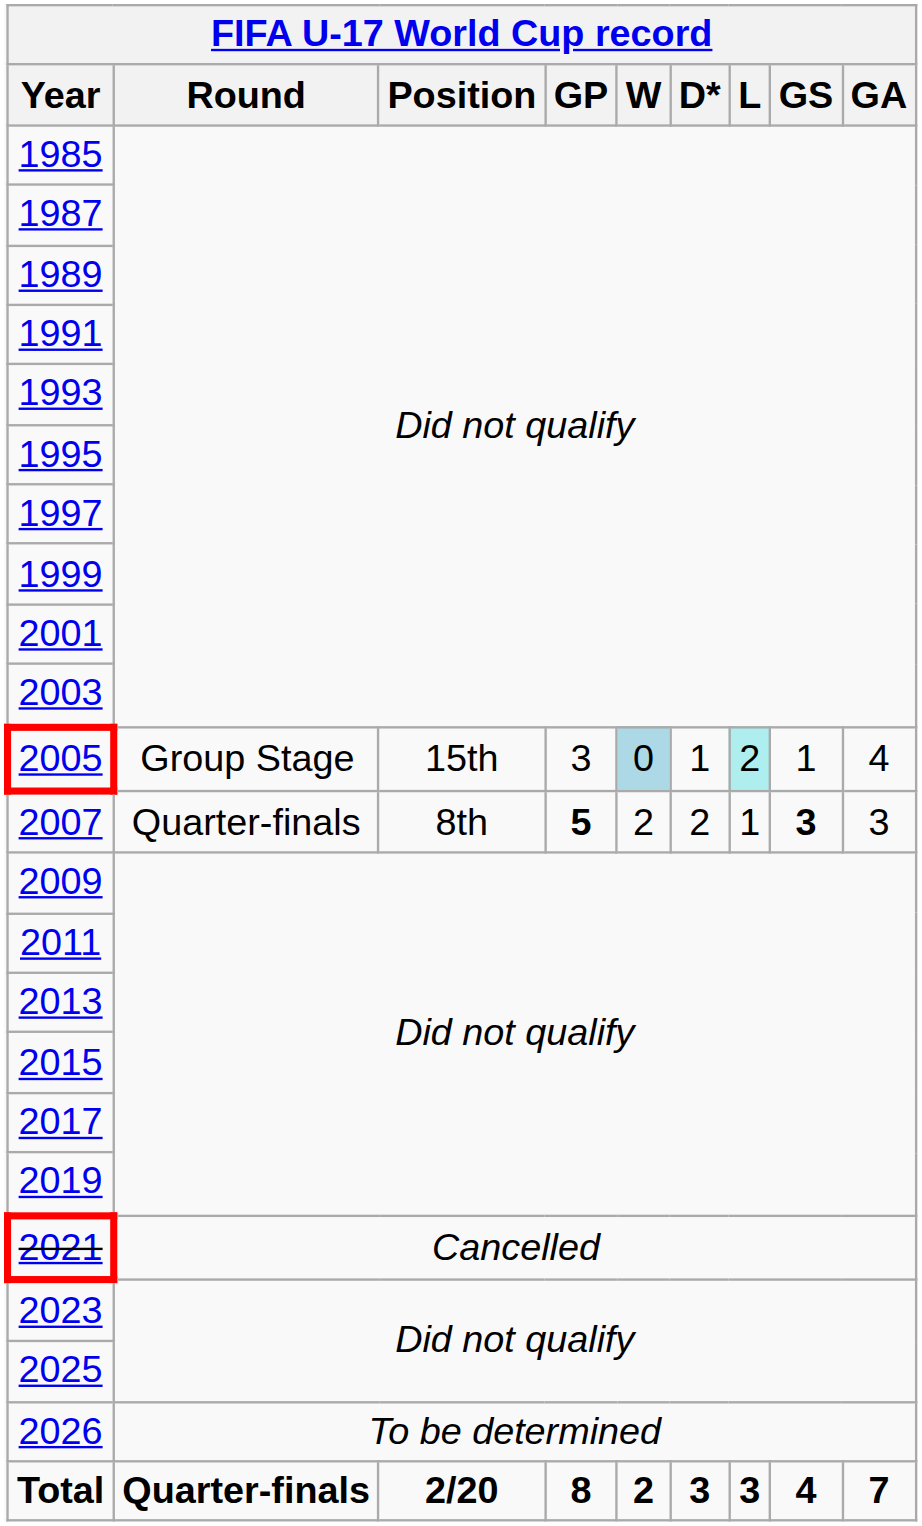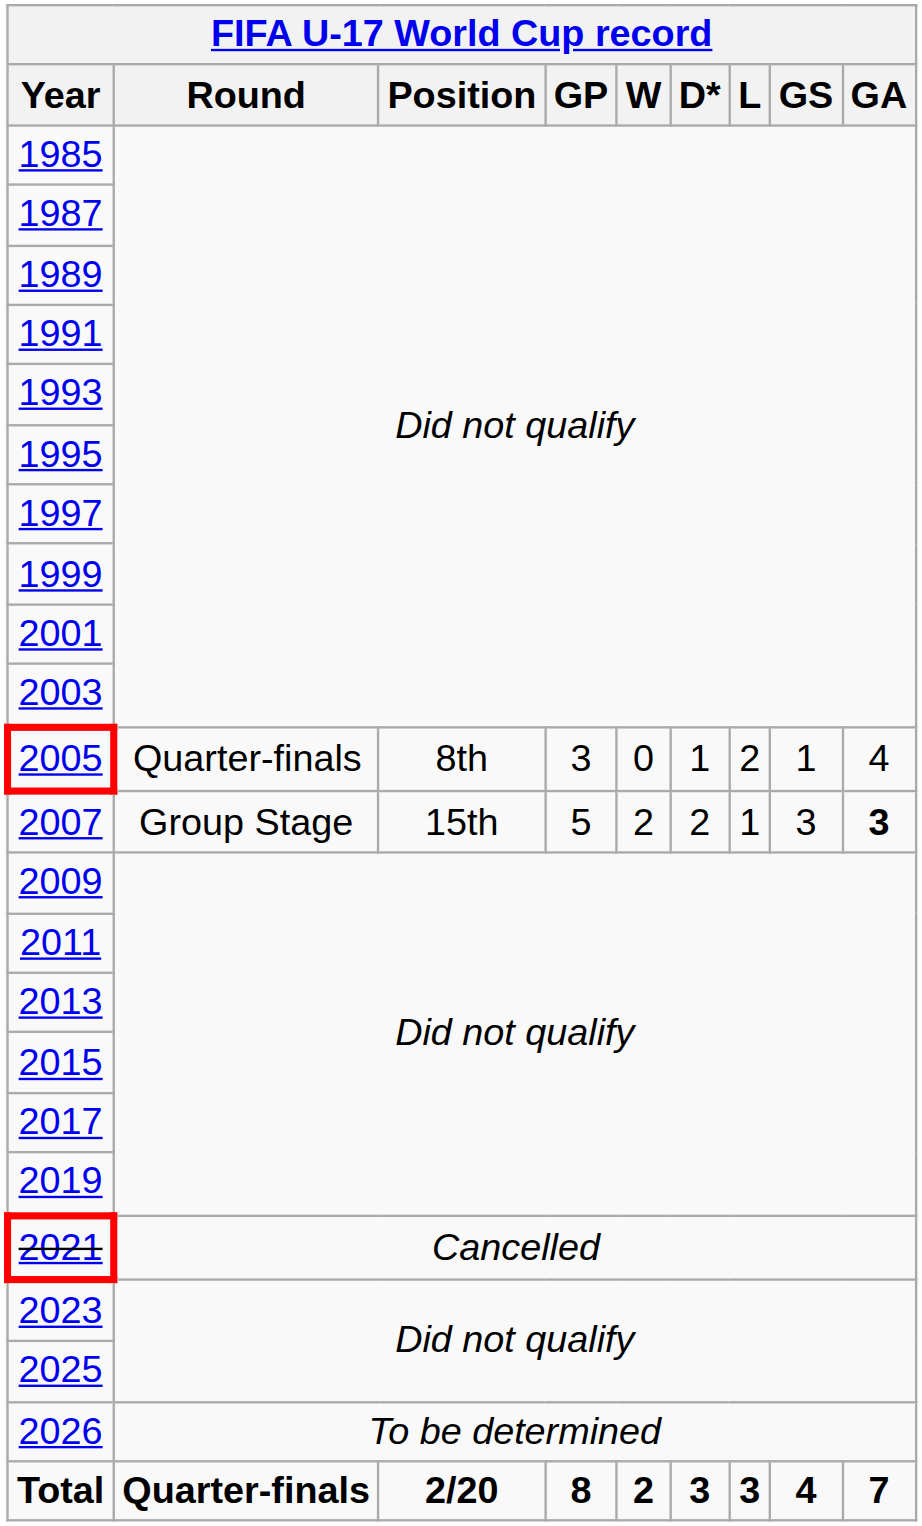 <table class="wikitable" style="text-align: center;">
 <tr>
 <th colspan="9"><a href='#'>FIFA U-17 World Cup record</a></th>
 </tr>
 <tr>
 <th>Year</th>
 <th>Round</th>
 <th>Position</th>
 <th>GP</th>
 <th>W</th>
 <th>D*</th>
 <th>L</th>
 <th>GS</th>
 <th>GA</th>
 </tr>
 <tr>
 <td> <a href='#'>1985</a></td>
 <td colspan="8" rowspan="10"><em>Did not qualify</em></td>
 </tr>
 <tr>
 <td> <a href='#'>1987</a></td>
 </tr>
 <tr>
 <td> <a href='#'>1989</a></td>
 </tr>
 <tr>
 <td> <a href='#'>1991</a></td>
 </tr>
 <tr>
 <td> <a href='#'>1993</a></td>
 </tr>
 <tr>
 <td> <a href='#'>1995</a></td>
 </tr>
 <tr>
 <td> <a href='#'>1997</a></td>
 </tr>
 <tr>
 <td> <a href='#'>1999</a></td>
 </tr>
 <tr>
 <td> <a href='#'>2001</a></td>
 </tr>
 <tr>
 <td> <a href='#'>2003</a></td>
 </tr>
 <tr>
 <td style="border: 3px solid red"> <a href='#'>2005</a></td>
-<td>Group Stage</td>
-<td>15th</td>
+<td>Quarter-finals</td>
+<td>8th</td>
 <td>3</td>
-<td style="background: lightblue;">0</td>
+<td>0</td>
 <td>1</td>
-<td style="background: paleturquoise;">2</td>
+<td>2</td>
 <td>1</td>
 <td>4</td>
 </tr>
 <tr>
 <td> <a href='#'>2007</a></td>
-<td>Quarter-finals</td>
-<td>8th</td>
-<td><strong>5</strong></td>
+<td>Group Stage</td>
+<td>15th</td>
+<td>5</td>
 <td>2</td>
 <td>2</td>
 <td>1</td>
+<td>3</td>
 <td><strong>3</strong></td>
-<td>3</td>
 </tr>
 <tr>
 <td> <a href='#'>2009</a></td>
 <td colspan="8" rowspan="6"><em>Did not qualify</em></td>
 </tr>
 <tr>
 <td> <a href='#'>2011</a></td>
 </tr>
 <tr>
 <td> <a href='#'>2013</a></td>
 </tr>
 <tr>
 <td> <a href='#'>2015</a></td>
 </tr>
 <tr>
 <td> <a href='#'>2017</a></td>
 </tr>
 <tr>
 <td> <a href='#'>2019</a></td>
 </tr>
 <tr>
 <td style="border: 3px solid red"> <s><a href='#'>2021</a></s></td>
 <td colspan="8"><em>Cancelled</em></td>
 </tr>
 <tr>
 <td> <a href='#'>2023</a></td>
 <td colspan="8" rowspan="2"><em>Did not qualify</em></td>
 </tr>
 <tr>
 <td> <a href='#'>2025</a></td>
 </tr>
 <tr>
 <td> <a href='#'>2026</a></td>
 <td colspan="8"><em>To be determined</em></td>
 </tr>
 <tr>
 <td><strong>Total</strong></td>
 <td><strong>Quarter-finals</strong></td>
 <td><strong>2/20</strong></td>
 <td><strong>8</strong></td>
 <td><strong>2</strong></td>
 <td><strong>3</strong></td>
 <td><strong>3</strong></td>
 <td><strong>4</strong></td>
 <td><strong>7</strong></td>
 </tr>
 </table>
